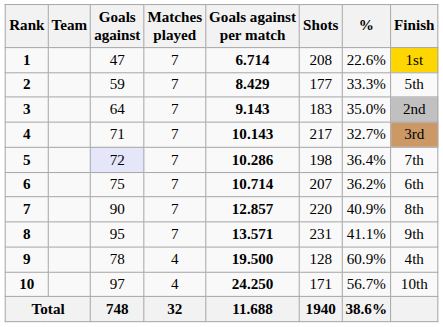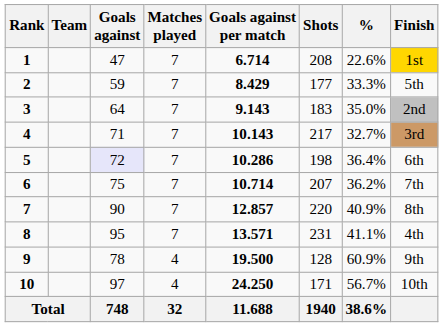 <table class="wikitable sortable" style="text-align: center; font-size: 90%; margin-left: 1em;">
 <tr>
 <th>Rank</th>
 <th>Team</th>
 <th>Goals<br>against</th>
 <th>Matches<br>played</th>
 <th>Goals against<br>per match</th>
 <th>Shots</th>
 <th>%</th>
 <th>Finish</th>
 </tr>
 <tr>
 <td><strong>1</strong></td>
 <td style="text-align: left;"></td>
 <td>47</td>
 <td>7</td>
 <td><strong>6.714</strong></td>
 <td>208</td>
 <td>22.6%</td>
 <td style="background-color: gold;">1st</td>
 </tr>
 <tr>
 <td><strong>2</strong></td>
 <td style="text-align: left;"></td>
 <td>59</td>
 <td>7</td>
 <td><strong>8.429</strong></td>
 <td>177</td>
 <td>33.3%</td>
 <td>5th</td>
 </tr>
 <tr>
 <td><strong>3</strong></td>
 <td style="text-align: left;"></td>
 <td>64</td>
 <td>7</td>
 <td><strong>9.143</strong></td>
 <td>183</td>
 <td>35.0%</td>
 <td style="background-color: silver;">2nd</td>
 </tr>
 <tr>
 <td><strong>4</strong></td>
 <td style="text-align: left;"></td>
 <td>71</td>
 <td>7</td>
 <td><strong>10.143</strong></td>
 <td>217</td>
 <td>32.7%</td>
 <td style="background-color: #cc9966;">3rd</td>
 </tr>
 <tr>
 <td><strong>5</strong></td>
 <td style="text-align: left;"></td>
 <td style="background: lavender;">72</td>
 <td>7</td>
 <td><strong>10.286</strong></td>
 <td>198</td>
 <td>36.4%</td>
-<td>7th</td>
+<td>6th</td>
 </tr>
 <tr>
 <td><strong>6</strong></td>
 <td style="text-align: left;"></td>
 <td>75</td>
 <td>7</td>
 <td><strong>10.714</strong></td>
 <td>207</td>
 <td>36.2%</td>
-<td>6th</td>
+<td>7th</td>
 </tr>
 <tr>
 <td><strong>7</strong></td>
 <td style="text-align: left;"></td>
 <td>90</td>
 <td>7</td>
 <td><strong>12.857</strong></td>
 <td>220</td>
 <td>40.9%</td>
 <td>8th</td>
 </tr>
 <tr>
 <td><strong>8</strong></td>
 <td style="text-align: left;"></td>
 <td>95</td>
 <td>7</td>
 <td><strong>13.571</strong></td>
 <td>231</td>
 <td>41.1%</td>
-<td>9th</td>
+<td>4th</td>
 </tr>
 <tr>
 <td><strong>9</strong></td>
 <td style="text-align: left;"></td>
 <td>78</td>
 <td>4</td>
 <td><strong>19.500</strong></td>
 <td>128</td>
 <td>60.9%</td>
-<td>4th</td>
+<td>9th</td>
 </tr>
 <tr>
 <td><strong>10</strong></td>
 <td style="text-align: left;"></td>
 <td>97</td>
 <td>4</td>
 <td><strong>24.250</strong></td>
 <td>171</td>
 <td>56.7%</td>
 <td>10th</td>
 </tr>
 <tr>
 <th colspan="2">Total</th>
 <th>748</th>
 <th>32</th>
 <th>11.688</th>
 <th>1940</th>
 <th>38.6%</th>
 <th></th>
 </tr>
 </table>
